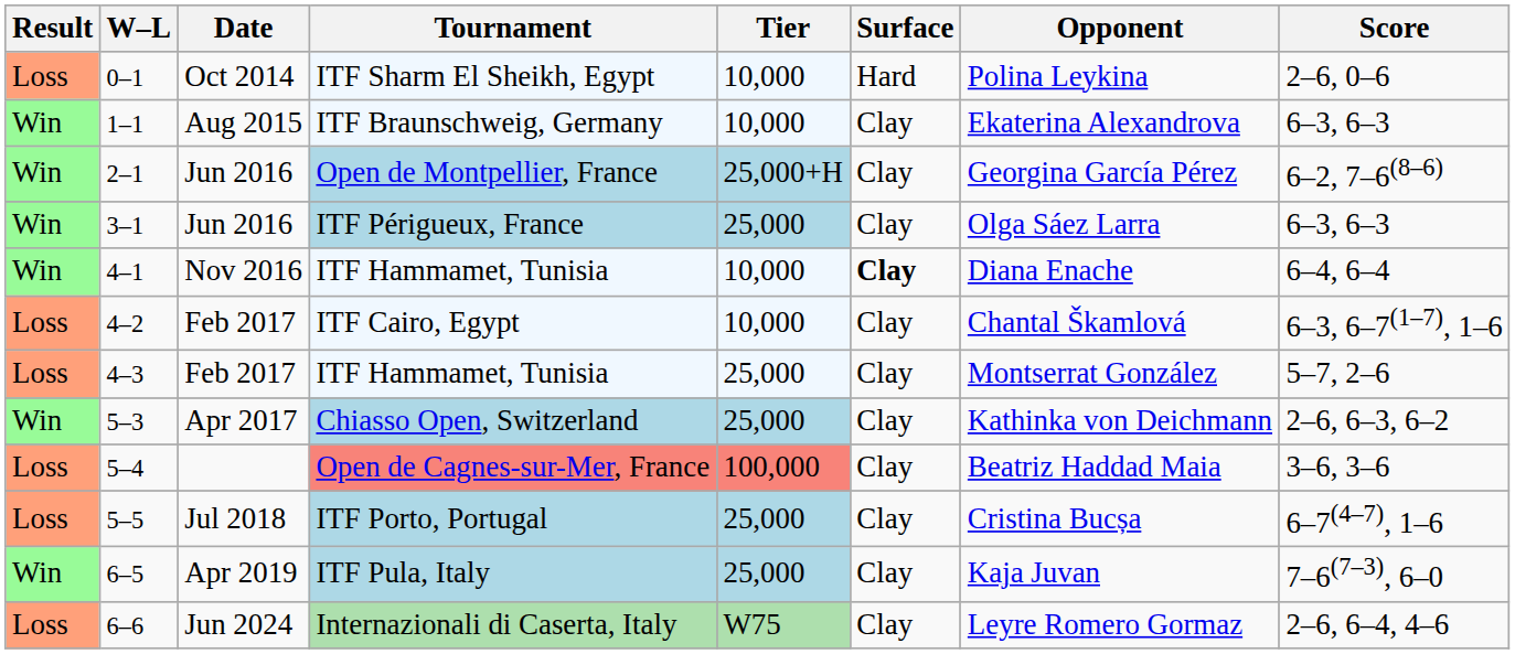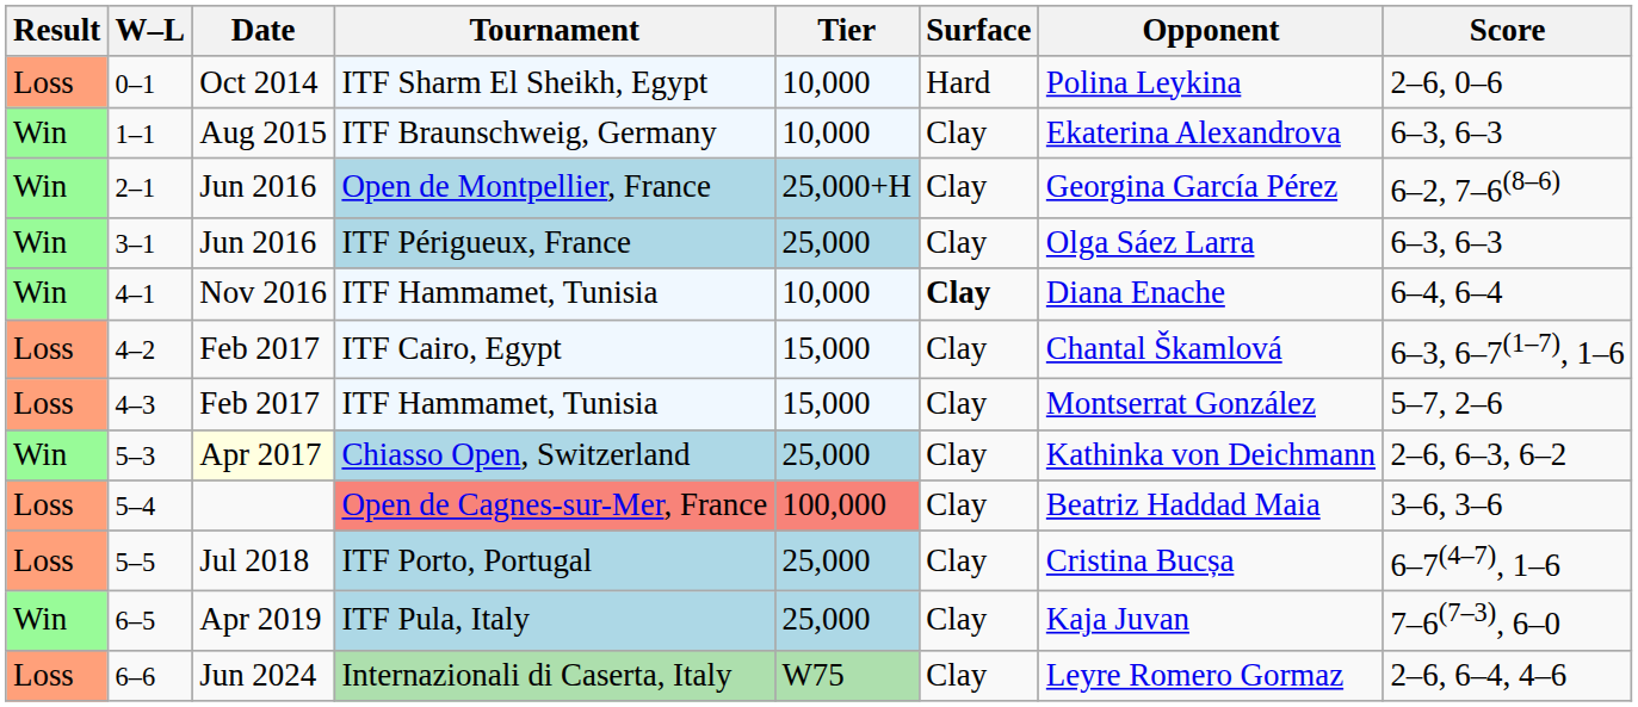 <table class="sortable wikitable">
 <tr>
 <th>Result</th>
 <th class="unsortable">W–L</th>
 <th>Date</th>
 <th>Tournament</th>
 <th>Tier</th>
 <th>Surface</th>
 <th>Opponent</th>
 <th class="unsortable">Score</th>
 </tr>
 <tr>
 <td style="background:#ffa07a;">Loss</td>
 <td><small>0–1</small></td>
 <td>Oct 2014</td>
 <td style="background:#f0f8ff;">ITF Sharm El Sheikh, Egypt</td>
 <td style="background:#f0f8ff;">10,000</td>
 <td>Hard</td>
 <td> <a href='#'>Polina Leykina</a></td>
 <td>2–6, 0–6</td>
 </tr>
 <tr>
 <td style="background:#98fb98;">Win</td>
 <td><small>1–1</small></td>
 <td>Aug 2015</td>
 <td style="background:#f0f8ff;">ITF Braunschweig, Germany</td>
 <td style="background:#f0f8ff;">10,000</td>
 <td>Clay</td>
 <td> <a href='#'>Ekaterina Alexandrova</a></td>
 <td>6–3, 6–3</td>
 </tr>
 <tr>
 <td style="background:#98fb98;">Win</td>
 <td><small>2–1</small></td>
 <td>Jun 2016</td>
 <td style="background:lightblue;"><a href='#'>Open de Montpellier</a>, France</td>
 <td style="background:lightblue;">25,000+H</td>
 <td>Clay</td>
 <td> <a href='#'>Georgina García Pérez</a></td>
 <td>6–2, 7–6<sup>(8–6)</sup></td>
 </tr>
 <tr>
 <td style="background:#98fb98;">Win</td>
 <td><small>3–1</small></td>
 <td>Jun 2016</td>
 <td style="background:lightblue;">ITF Périgueux, France</td>
 <td style="background:lightblue;">25,000</td>
 <td>Clay</td>
 <td> <a href='#'>Olga Sáez Larra</a></td>
 <td>6–3, 6–3</td>
 </tr>
 <tr>
 <td style="background:#98fb98;">Win</td>
 <td><small>4–1</small></td>
 <td>Nov 2016</td>
 <td style="background:#f0f8ff;">ITF Hammamet, Tunisia</td>
 <td style="background:#f0f8ff;">10,000</td>
 <td><strong>Clay</strong></td>
 <td> <a href='#'>Diana Enache</a></td>
 <td>6–4, 6–4</td>
 </tr>
 <tr>
 <td style="background:#ffa07a;">Loss</td>
 <td><small>4–2</small></td>
 <td>Feb 2017</td>
 <td style="background:#f0f8ff;">ITF Cairo, Egypt</td>
-<td style="background:#f0f8ff;">10,000</td>
+<td style="background:#f0f8ff;">15,000</td>
 <td>Clay</td>
 <td> <a href='#'>Chantal Škamlová</a></td>
 <td>6–3, 6–7<sup>(1–7)</sup>, 1–6</td>
 </tr>
 <tr>
 <td style="background:#ffa07a;">Loss</td>
 <td><small>4–3</small></td>
 <td>Feb 2017</td>
 <td style="background:#f0f8ff;">ITF Hammamet, Tunisia</td>
-<td style="background:#f0f8ff;">25,000</td>
+<td style="background:#f0f8ff;">15,000</td>
 <td>Clay</td>
 <td> <a href='#'>Montserrat González</a></td>
 <td>5–7, 2–6</td>
 </tr>
 <tr>
 <td style="background:#98fb98;">Win</td>
 <td><small>5–3</small></td>
-<td>Apr 2017</td>
+<td style="background: lightyellow;">Apr 2017</td>
 <td style="background:lightblue;"><a href='#'>Chiasso Open</a>, Switzerland</td>
 <td style="background:lightblue;">25,000</td>
 <td>Clay</td>
 <td> <a href='#'>Kathinka von Deichmann</a></td>
 <td>2–6, 6–3, 6–2</td>
 </tr>
 <tr>
 <td style="background:#ffa07a;">Loss</td>
 <td><small>5–4</small></td>
 <td><a href='#'></a></td>
 <td style="background:#f88379;"><a href='#'>Open de Cagnes-sur-Mer</a>, France</td>
 <td style="background:#f88379;">100,000</td>
 <td>Clay</td>
 <td> <a href='#'>Beatriz Haddad Maia</a></td>
 <td>3–6, 3–6</td>
 </tr>
 <tr>
 <td style="background:#ffa07a;">Loss</td>
 <td><small>5–5</small></td>
 <td>Jul 2018</td>
 <td style="background:lightblue;">ITF Porto, Portugal</td>
 <td style="background:lightblue;">25,000</td>
 <td>Clay</td>
 <td> <a href='#'>Cristina Bucșa</a></td>
 <td>6–7<sup>(4–7)</sup>, 1–6</td>
 </tr>
 <tr>
 <td style="background:#98fb98;">Win</td>
 <td><small>6–5</small></td>
 <td>Apr 2019</td>
 <td style="background:lightblue;">ITF Pula, Italy</td>
 <td style="background:lightblue;">25,000</td>
 <td>Clay</td>
 <td> <a href='#'>Kaja Juvan</a></td>
 <td>7–6<sup>(7–3)</sup>, 6–0</td>
 </tr>
 <tr>
 <td style="background:#ffa07a;">Loss</td>
 <td><small>6–6</small></td>
 <td>Jun 2024</td>
 <td style="background:#addfad;">Internazionali di Caserta, Italy</td>
 <td style="background:#addfad;">W75</td>
 <td>Clay</td>
 <td> <a href='#'>Leyre Romero Gormaz</a></td>
 <td>2–6, 6–4, 4–6</td>
 </tr>
 </table>
